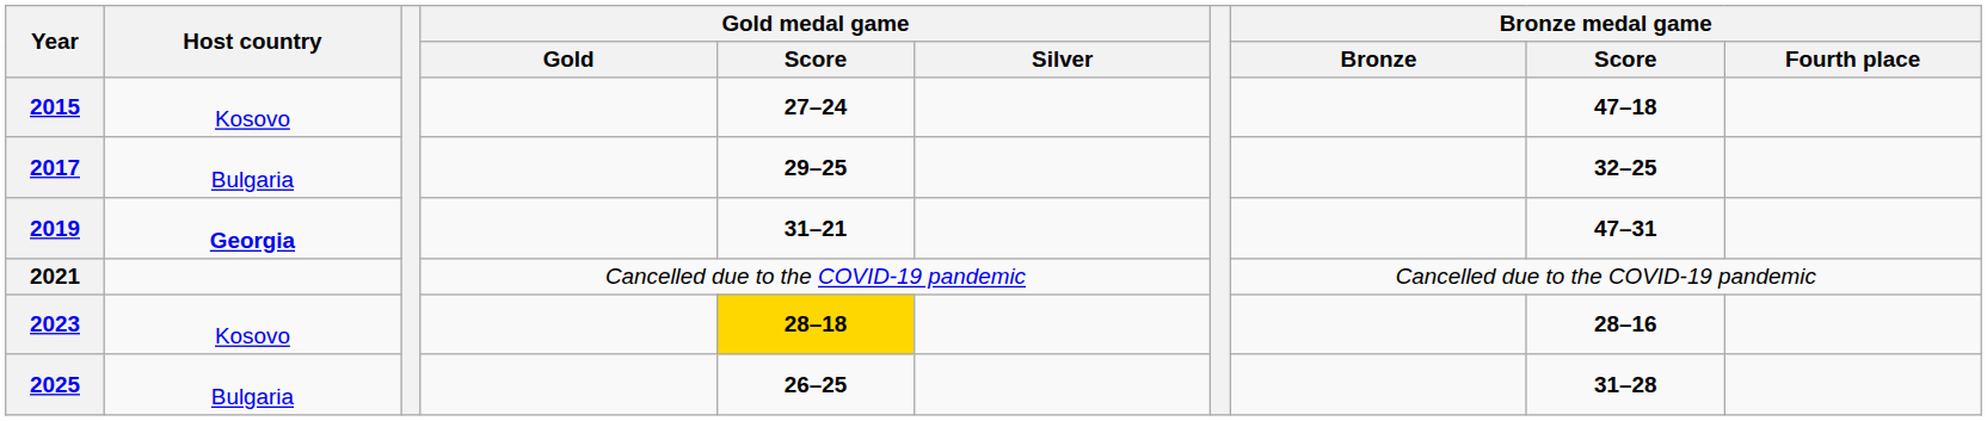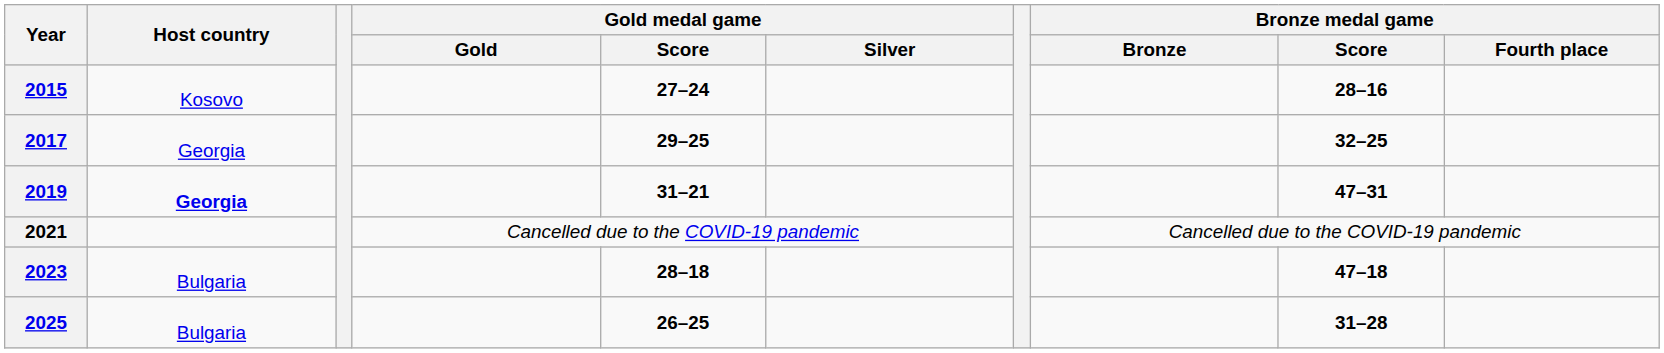 <table class="wikitable" style="font-size:90%;" width=100%>
 <tr align=center>
 <th rowspan=2 width=5%>Year</th>
 <th rowspan=2 width=15%>Host country</th>
 <th rowspan="8" width="1%" bgcolor="ffffff"></th>
 <th colspan=3>Gold medal game</th>
 <th rowspan="8" width="1%" bgcolor="ffffff"></th>
 <th colspan=3>Bronze medal game</th>
 </tr>
 <tr align=center>
 <th width=15%>Gold</th>
 <th width=10%>Score</th>
 <th width=15%>Silver</th>
 <th width=15%>Bronze</th>
 <th width=10%>Score</th>
 <th width=15%>Fourth place</th>
 </tr>
 <tr align=center>
 <th><a href='#'>2015</a></th>
 <td><br><a href='#'>Kosovo</a></td>
 <td><strong></strong></td>
 <td><strong>27–24</strong></td>
 <td></td>
 <td></td>
-<td><strong>47–18</strong></td>
+<td><strong>28–16</strong></td>
 <td></td>
 </tr>
 <tr align=center>
 <th><a href='#'>2017</a></th>
-<td><br><a href='#'>Bulgaria</a></td>
+<td><br><a href='#'>Georgia</a></td>
 <td><strong></strong></td>
 <td><strong>29–25</strong></td>
 <td></td>
 <td></td>
 <td><strong>32–25</strong></td>
 <td></td>
 </tr>
 <tr align=center>
 <th><a href='#'>2019</a></th>
 <td><strong><br><a href='#'>Georgia</a></strong></td>
 <td><strong></strong></td>
 <td><strong>31–21</strong></td>
 <td></td>
 <td></td>
 <td><strong>47–31</strong></td>
 <td></td>
 </tr>
 <tr align=center>
 <th>2021</th>
 <td></td>
 <td colspan=3><em>Cancelled due to the <a href='#'>COVID-19 pandemic</a></em></td>
 <td colspan=3><em>Cancelled due to the COVID-19 pandemic</em></td>
 </tr>
 <tr align=center>
 <th><a href='#'>2023</a></th>
-<td><br><a href='#'>Kosovo</a></td>
+<td><br><a href='#'>Bulgaria</a></td>
 <td><strong></strong></td>
-<td style="background: gold;"><strong>28–18</strong></td>
+<td><strong>28–18</strong></td>
 <td></td>
 <td></td>
-<td><strong>28–16</strong></td>
+<td><strong>47–18</strong></td>
 <td></td>
 </tr>
 <tr align=center>
 <th><a href='#'>2025</a></th>
 <td><br><a href='#'>Bulgaria</a></td>
 <td><strong></strong></td>
 <td><strong>26–25</strong></td>
 <td></td>
 <td></td>
 <td><strong>31–28</strong></td>
 <td></td>
 </tr>
 </table>
